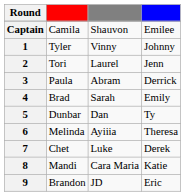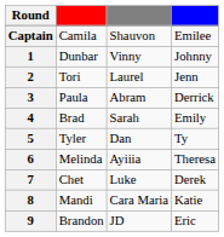 <table class="wikitable">
 <tr>
 <th>Round</th>
 <th style="background:red"></th>
 <th style="background:grey"></th>
 <th style="background:blue"></th>
 </tr>
 <tr>
 </tr>
 <tr>
 <th>Captain</th>
 <td>Camila</td>
 <td>Shauvon</td>
 <td>Emilee</td>
 </tr>
 <tr>
 <th>1</th>
-<td>Tyler</td>
+<td>Dunbar</td>
 <td>Vinny</td>
 <td>Johnny</td>
 </tr>
 <tr>
 <th>2</th>
 <td>Tori</td>
 <td>Laurel</td>
 <td>Jenn</td>
 </tr>
 <tr>
 <th>3</th>
 <td>Paula</td>
 <td>Abram</td>
 <td>Derrick</td>
 </tr>
 <tr>
 <th>4</th>
 <td>Brad</td>
 <td>Sarah</td>
 <td>Emily</td>
 </tr>
 <tr>
 <th>5</th>
-<td>Dunbar</td>
+<td>Tyler</td>
 <td>Dan</td>
 <td>Ty</td>
 </tr>
 <tr>
 <th>6</th>
 <td>Melinda</td>
 <td>Ayiiia</td>
 <td>Theresa</td>
 </tr>
 <tr>
 <th>7</th>
 <td>Chet</td>
 <td>Luke</td>
 <td>Derek</td>
 </tr>
 <tr>
 <th>8</th>
 <td>Mandi</td>
 <td>Cara Maria</td>
 <td>Katie</td>
 </tr>
 <tr>
 <th>9</th>
 <td>Brandon</td>
 <td>JD</td>
 <td>Eric</td>
 </tr>
 </table>
